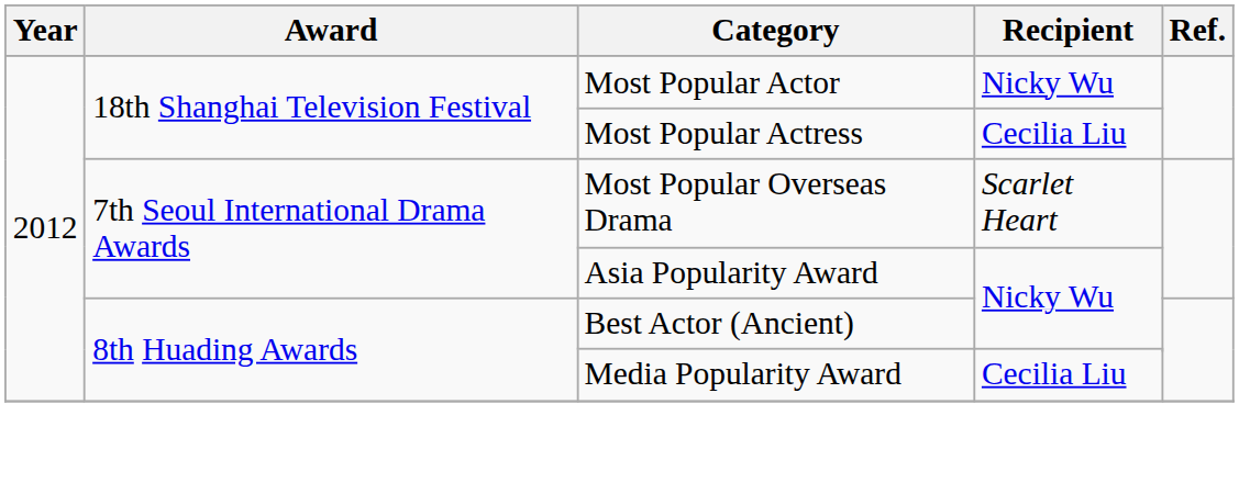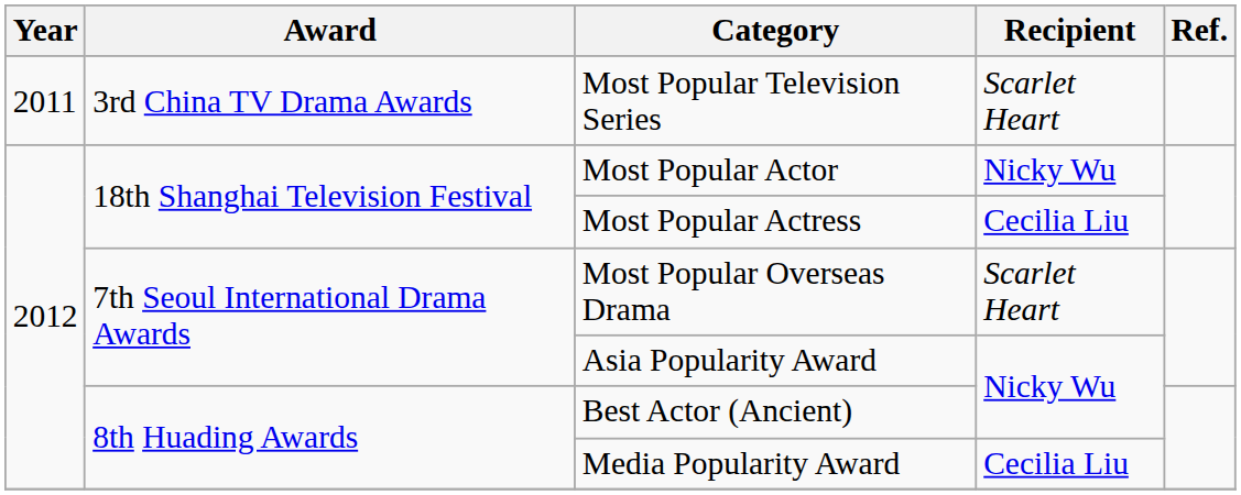 <table class="wikitable">
 <tr>
 <th>Year</th>
 <th>Award</th>
 <th>Category</th>
 <th>Recipient</th>
 <th>Ref.</th>
+</tr>
+<tr>
+<td rowspan=1>2011</td>
+<td rowspan=1>3rd <a href='#'>China TV Drama Awards</a></td>
+<td>Most Popular Television Series</td>
+<td><em>Scarlet Heart</em></td>
+<td></td>
 </tr>
 <tr>
 <td rowspan=7>2012</td>
 <td rowspan=2>18th <a href='#'>Shanghai Television Festival</a></td>
 <td>Most Popular Actor</td>
 <td><a href='#'>Nicky Wu</a></td>
 <td rowspan=2></td>
 </tr>
 <tr>
 <td>Most Popular Actress</td>
 <td><a href='#'>Cecilia Liu</a></td>
 </tr>
 <tr>
 <td rowspan=2>7th <a href='#'>Seoul International Drama Awards</a></td>
 <td>Most Popular Overseas Drama</td>
 <td><em>Scarlet Heart</em></td>
 <td rowspan=2></td>
 </tr>
 <tr>
 <td>Asia Popularity Award</td>
 <td rowspan="3"><a href='#'>Nicky Wu</a></td>
 </tr>
 <tr>
 <td rowspan=3><a href='#'>8th</a> <a href='#'>Huading Awards</a></td>
 <td>Best Actor (Ancient)</td>
 <td rowspan=3></td>
 </tr>
 <tr>
 <td rowspan=2>Media Popularity Award</td>
 </tr>
 <tr>
 <td><a href='#'>Cecilia Liu</a></td>
 </tr>
 <tr>
 </tr>
 </table>
